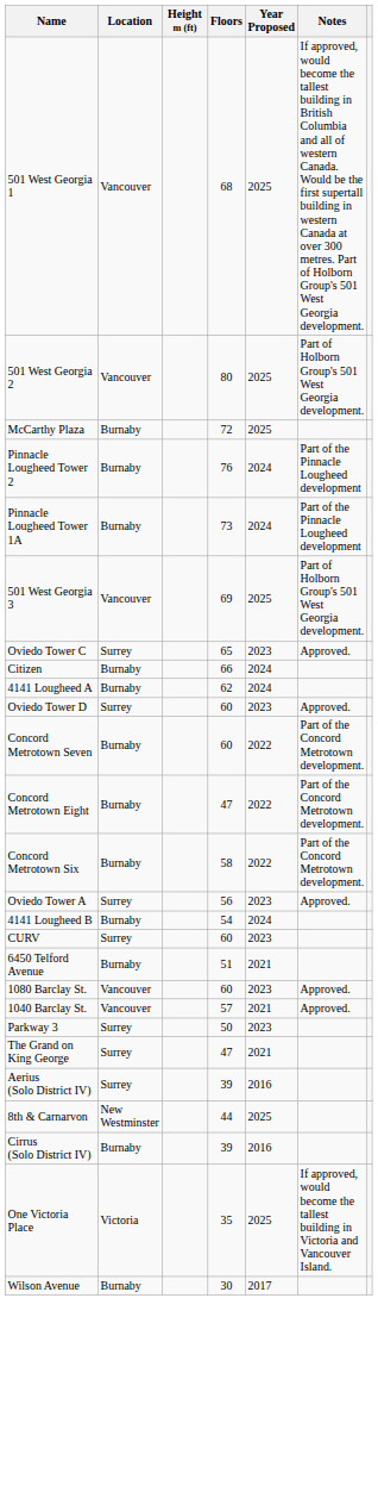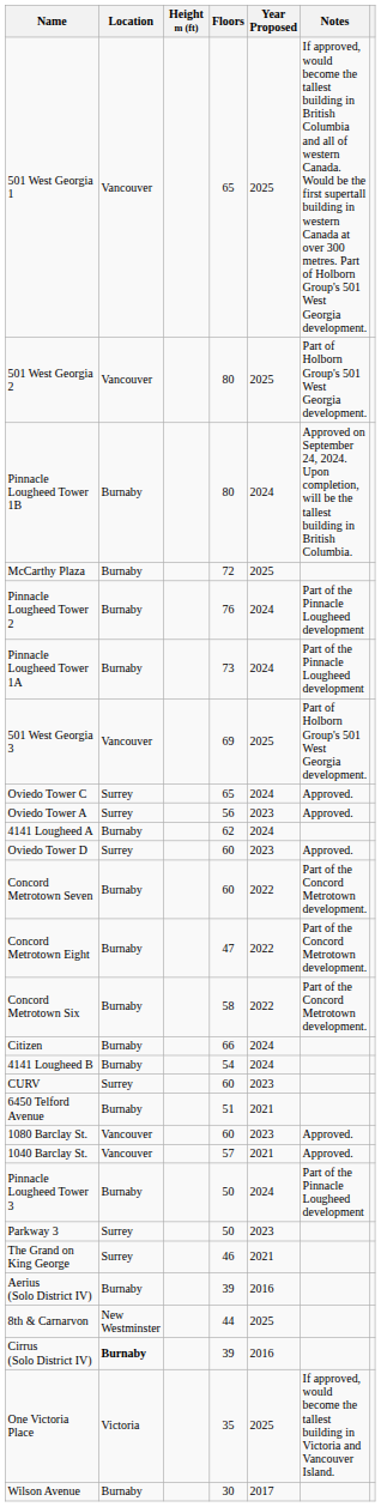 <table class="wikitable sortable" width="80%">
 <tr>
 <th width="120px">Name</th>
 <th>Location</th>
 <th width="55px">Height<br><small>m (ft)</small></th>
 <th width=1>Floors</th>
 <th width=1>Year Proposed</th>
 <th class="unsortable">Notes</th>
 <th class="unsortable"></th>
 </tr>
 <tr>
 <td>501 West Georgia 1</td>
 <td>Vancouver</td>
 <td></td>
-<td align=center>68</td>
+<td align=center>65</td>
 <td>2025</td>
 <td>If approved, would become the tallest building in British Columbia and all of western Canada. Would be the first supertall building in western Canada at over 300 metres. Part of Holborn Group's 501 West Georgia development.</td>
 <td></td>
 </tr>
 <tr>
 <td>501 West Georgia 2</td>
 <td>Vancouver</td>
 <td></td>
 <td align=center>80</td>
 <td>2025</td>
 <td>Part of Holborn Group's 501 West Georgia development.</td>
+<td></td>
+</tr>
+<tr>
+<td>Pinnacle Lougheed Tower 1B</td>
+<td>Burnaby</td>
+<td></td>
+<td align=center>80</td>
+<td>2024</td>
+<td>Approved on September 24, 2024. Upon completion, will be the tallest building in British Columbia.</td>
 <td></td>
 </tr>
 <tr>
 <td>McCarthy Plaza</td>
 <td>Burnaby</td>
 <td></td>
 <td align=center>72</td>
 <td>2025</td>
 <td></td>
 <td></td>
 </tr>
 <tr>
 <td>Pinnacle Lougheed Tower 2</td>
 <td>Burnaby</td>
 <td></td>
 <td align=center>76</td>
 <td>2024</td>
 <td>Part of the Pinnacle Lougheed development</td>
 <td></td>
 </tr>
 <tr>
 <td>Pinnacle Lougheed Tower 1A</td>
 <td>Burnaby</td>
 <td></td>
 <td align=center>73</td>
 <td>2024</td>
 <td>Part of the Pinnacle Lougheed development</td>
 <td></td>
 </tr>
 <tr>
 <td>501 West Georgia 3</td>
 <td>Vancouver</td>
 <td></td>
 <td align=center>69</td>
 <td>2025</td>
 <td>Part of Holborn Group's 501 West Georgia development.</td>
 <td></td>
 </tr>
 <tr>
 <td>Oviedo Tower C</td>
 <td>Surrey</td>
 <td></td>
 <td align=center>65</td>
-<td>2023</td>
+<td>2024</td>
 <td>Approved.</td>
 <td></td>
 </tr>
 <tr>
-<td>Citizen</td>
-<td>Burnaby</td>
+<td>Oviedo Tower A</td>
+<td>Surrey</td>
 <td></td>
-<td align=center>66</td>
-<td>2024</td>
-<td></td>
+<td align=center>56</td>
+<td>2023</td>
+<td>Approved.</td>
 <td></td>
 </tr>
 <tr>
 <td>4141 Lougheed A</td>
 <td>Burnaby</td>
 <td></td>
 <td align=center>62</td>
 <td>2024</td>
 <td></td>
 <td></td>
 </tr>
 <tr>
 <td>Oviedo Tower D</td>
 <td>Surrey</td>
 <td></td>
 <td align=center>60</td>
 <td>2023</td>
 <td>Approved.</td>
 <td></td>
 </tr>
 <tr>
 <td>Concord Metrotown Seven</td>
 <td>Burnaby</td>
 <td></td>
 <td align=center>60</td>
 <td>2022</td>
 <td>Part of the Concord Metrotown development.</td>
 <td></td>
 </tr>
 <tr>
 <td>Concord Metrotown Eight</td>
 <td>Burnaby</td>
 <td></td>
 <td align=center>47</td>
 <td>2022</td>
 <td>Part of the Concord Metrotown development.</td>
 <td></td>
 </tr>
 <tr>
 <td>Concord Metrotown Six</td>
 <td>Burnaby</td>
 <td></td>
 <td align=center>58</td>
 <td>2022</td>
 <td>Part of the Concord Metrotown development.</td>
 <td></td>
 </tr>
 <tr>
-<td>Oviedo Tower A</td>
-<td>Surrey</td>
+<td>Citizen</td>
+<td>Burnaby</td>
 <td></td>
-<td align=center>56</td>
-<td>2023</td>
-<td>Approved.</td>
+<td align=center>66</td>
+<td>2024</td>
+<td></td>
 <td></td>
 </tr>
 <tr>
 <td>4141 Lougheed B</td>
 <td>Burnaby</td>
 <td></td>
 <td align=center>54</td>
 <td>2024</td>
 <td></td>
 <td></td>
 </tr>
 <tr>
 <td>CURV</td>
 <td>Surrey</td>
 <td></td>
 <td align=center>60</td>
 <td>2023</td>
 <td></td>
 <td></td>
 </tr>
 <tr>
 <td>6450 Telford Avenue</td>
 <td>Burnaby</td>
 <td></td>
 <td align=center>51</td>
 <td>2021</td>
 <td></td>
 <td></td>
 </tr>
 <tr>
 <td>1080 Barclay St.</td>
 <td>Vancouver</td>
 <td></td>
 <td align=center>60</td>
 <td>2023</td>
 <td>Approved.</td>
 <td></td>
 </tr>
 <tr>
 <td>1040 Barclay St.</td>
 <td>Vancouver</td>
 <td></td>
 <td align=center>57</td>
 <td>2021</td>
 <td>Approved.</td>
 <td></td>
 </tr>
 <tr>
+<td>Pinnacle Lougheed Tower 3</td>
+<td>Burnaby</td>
+<td></td>
+<td align=center>50</td>
+<td>2024</td>
+<td>Part of the Pinnacle Lougheed development</td>
+<td></td>
+</tr>
+<tr>
 <td>Parkway 3</td>
 <td>Surrey</td>
 <td></td>
 <td align=center>50</td>
 <td>2023</td>
 <td></td>
 <td></td>
 </tr>
 <tr>
 <td>The Grand on King George</td>
 <td>Surrey</td>
 <td></td>
-<td align=center>47</td>
+<td align=center>46</td>
 <td>2021</td>
 <td></td>
 <td></td>
 </tr>
 <tr>
 <td>Aerius<br>(Solo District IV)</td>
-<td>Surrey</td>
+<td>Burnaby</td>
 <td></td>
 <td align=center>39</td>
 <td>2016</td>
 <td></td>
 <td></td>
 </tr>
 <tr>
 <td>8th & Carnarvon</td>
 <td>New Westminster</td>
 <td></td>
 <td align=center>44</td>
 <td>2025</td>
 <td></td>
 <td></td>
 </tr>
 <tr>
 <td>Cirrus<br>(Solo District IV)</td>
-<td>Burnaby</td>
+<td><strong>Burnaby</strong></td>
 <td></td>
 <td align=center>39</td>
 <td>2016</td>
 <td></td>
 <td></td>
 </tr>
 <tr>
 <td>One Victoria Place</td>
 <td>Victoria</td>
 <td></td>
 <td align=center>35</td>
 <td>2025</td>
 <td>If approved, would become the tallest building in Victoria and Vancouver Island.</td>
 <td></td>
 </tr>
 <tr>
 <td>Wilson Avenue</td>
 <td>Burnaby</td>
 <td></td>
 <td align=center>30</td>
 <td>2017</td>
 <td></td>
 <td></td>
 </tr>
 </table>
